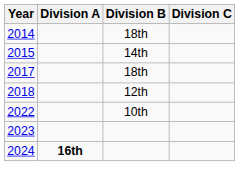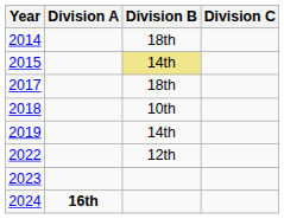 <table class="wikitable" style="text-align:center">
 <tr>
 <th>Year</th>
 <th>Division A</th>
 <th>Division B</th>
 <th>Division C</th>
 </tr>
 <tr>
 <td><a href='#'>2014</a></td>
 <td></td>
 <td>18th</td>
 <td></td>
 </tr>
 <tr>
 <td><a href='#'>2015</a></td>
 <td></td>
-<td>14th</td>
+<td style="background: khaki;">14th</td>
 <td></td>
 </tr>
 <tr>
 <td><a href='#'>2017</a></td>
 <td></td>
 <td>18th</td>
 <td></td>
 </tr>
 <tr>
 <td><a href='#'>2018</a></td>
 <td></td>
-<td>12th</td>
+<td>10th</td>
+<td></td>
+</tr>
+<tr>
+<td><a href='#'>2019</a></td>
+<td></td>
+<td>14th</td>
 <td></td>
 </tr>
 <tr>
 <td><a href='#'>2022</a></td>
 <td></td>
-<td>10th</td>
+<td>12th</td>
 <td></td>
 </tr>
 <tr>
 <td><a href='#'>2023</a></td>
 <td></td>
 <td></td>
 <td></td>
 </tr>
 <tr>
 <td><a href='#'>2024</a></td>
 <td><strong>16th</strong></td>
 <td></td>
 <td></td>
 </tr>
 </table>
